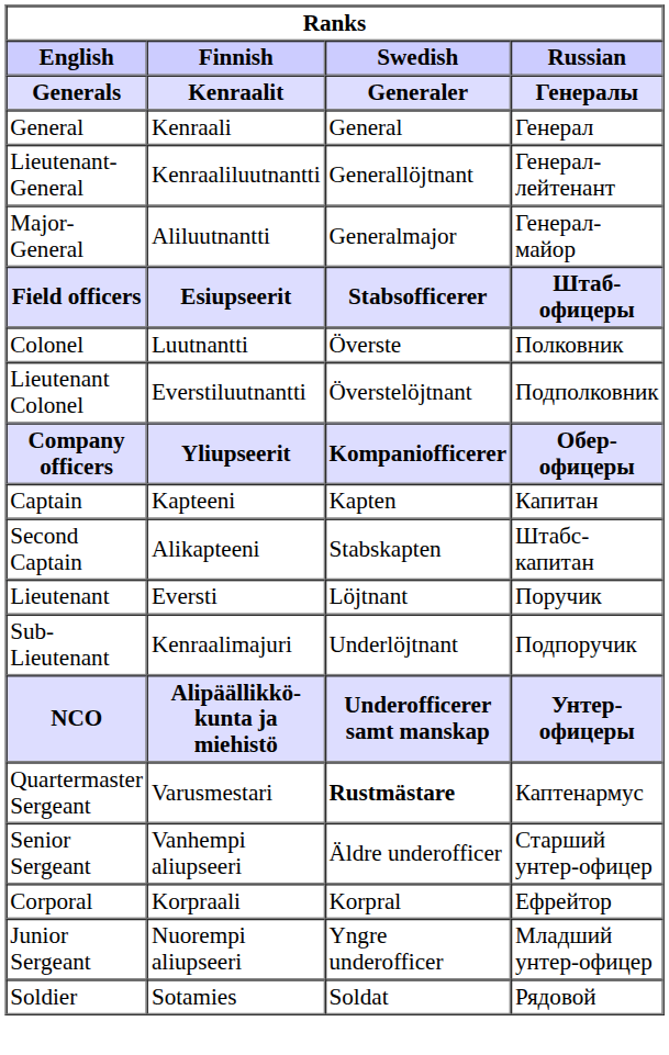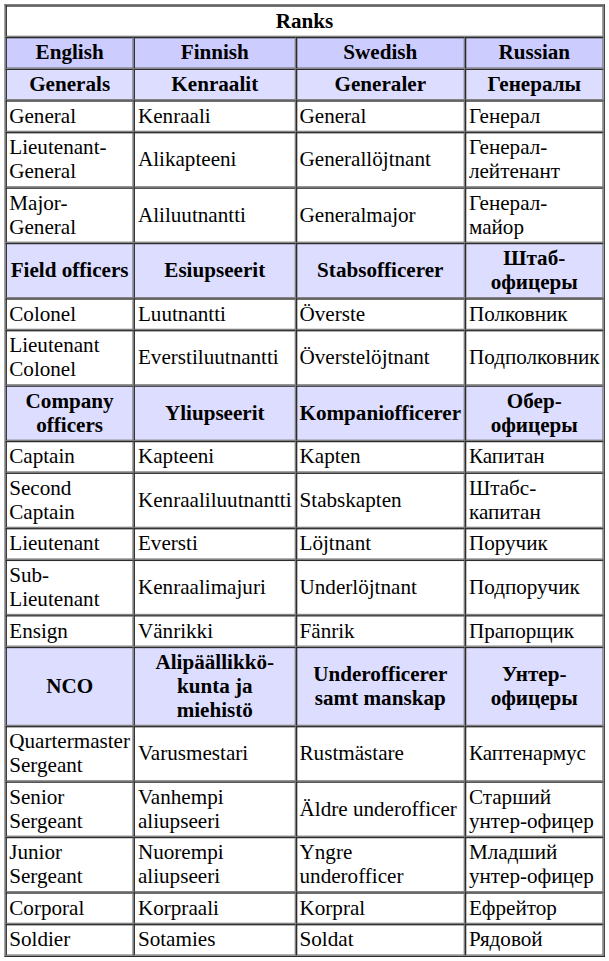 <table border=1 width=300 cellpadding=2 cellspacing=0 bgcolor=#ffffff align=right>
 <tr>
 <th colspan=4>Ranks</th>
 </tr>
 <tr>
 <th bgcolor=#ccccff>English</th>
 <th bgcolor=#ccccff>Finnish</th>
 <th bgcolor=#ccccff>Swedish</th>
 <th bgcolor=#ccccff>Russian</th>
 </tr>
 <tr>
 <th bgcolor=#ddddff>Generals</th>
 <th bgcolor=#ddddff>Kenraalit</th>
 <th bgcolor=#ddddff>Generaler</th>
 <th bgcolor=#ddddff>Генералы</th>
 </tr>
 <tr>
 <td>General</td>
 <td>Kenraali</td>
 <td>General</td>
 <td>Генерал</td>
 </tr>
 <tr>
 <td>Lieutenant-General</td>
-<td>Kenraaliluutnantti</td>
+<td>Alikapteeni</td>
 <td>Generallöjtnant</td>
 <td>Генерал-лейтенант</td>
 </tr>
 <tr>
 <td>Major-General</td>
 <td>Aliluutnantti</td>
 <td>Generalmajor</td>
 <td>Генерал-майор</td>
 </tr>
 <tr>
 <th bgcolor=#ddddff>Field officers</th>
 <th bgcolor=#ddddff>Esiupseerit</th>
 <th bgcolor=#ddddff>Stabsofficerer</th>
 <th bgcolor=#ddddff>Штаб-офицеры</th>
 </tr>
 <tr>
 <td>Colonel</td>
 <td>Luutnantti</td>
 <td>Överste</td>
 <td>Полковник</td>
 </tr>
 <tr>
 <td>Lieutenant Colonel</td>
 <td>Everstiluutnantti</td>
 <td>Överstelöjtnant</td>
 <td>Подполковник</td>
 </tr>
 <tr>
 <th bgcolor=#ddddff>Company officers</th>
 <th bgcolor=#ddddff>Yliupseerit</th>
 <th bgcolor=#ddddff>Kompaniofficerer</th>
 <th bgcolor=#ddddff>Обер-офицеры</th>
 </tr>
 <tr>
 <td>Captain</td>
 <td>Kapteeni</td>
 <td>Kapten</td>
 <td>Капитан</td>
 </tr>
 <tr>
 <td>Second Captain</td>
-<td>Alikapteeni</td>
+<td>Kenraaliluutnantti</td>
 <td>Stabskapten</td>
 <td>Штабс-капитан</td>
 </tr>
 <tr>
 <td>Lieutenant</td>
 <td>Eversti</td>
 <td>Löjtnant</td>
 <td>Поручик</td>
 </tr>
 <tr>
 <td>Sub-Lieutenant</td>
 <td>Kenraalimajuri</td>
 <td>Underlöjtnant</td>
 <td>Подпоручик</td>
 </tr>
 <tr>
+<td>Ensign</td>
+<td>Vänrikki</td>
+<td>Fänrik</td>
+<td>Прапорщик</td>
+</tr>
+<tr>
 <th bgcolor=#ddddff>NCO</th>
 <th bgcolor=#ddddff>Alipäällikkö-kunta ja miehistö</th>
 <th bgcolor=#ddddff>Underofficerer samt manskap</th>
 <th bgcolor=#ddddff>Унтер-офицеры</th>
 </tr>
 <tr>
 <td>Quartermaster Sergeant</td>
 <td>Varusmestari</td>
-<td><strong>Rustmästare</strong></td>
+<td>Rustmästare</td>
 <td>Каптенармус</td>
 </tr>
 <tr>
 <td>Senior Sergeant</td>
 <td>Vanhempi aliupseeri</td>
 <td>Äldre underofficer</td>
 <td>Старший унтер-офицер</td>
 </tr>
 <tr>
+<td>Junior Sergeant</td>
+<td>Nuorempi aliupseeri</td>
+<td>Yngre underofficer</td>
+<td>Младший унтер-офицер</td>
+</tr>
+<tr>
 <td>Corporal</td>
 <td>Korpraali</td>
 <td>Korpral</td>
 <td>Ефрейтор</td>
-</tr>
-<tr>
-<td>Junior Sergeant</td>
-<td>Nuorempi aliupseeri</td>
-<td>Yngre underofficer</td>
-<td>Младший унтер-офицер</td>
 </tr>
 <tr>
 <td>Soldier</td>
 <td>Sotamies</td>
 <td>Soldat</td>
 <td>Рядовой</td>
 </tr>
 </table>
